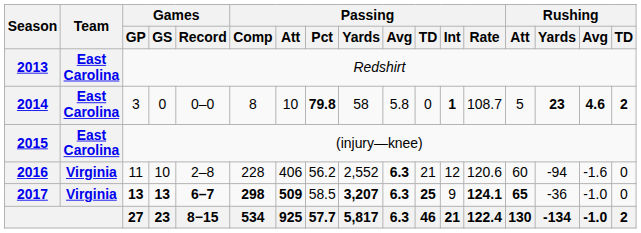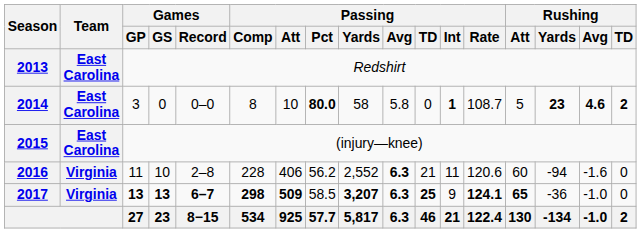 <table class="wikitable" style="text-align:center;">
 <tr>
 <th rowspan="2">Season</th>
 <th rowspan="2">Team</th>
 <th colspan="3">Games</th>
 <th colspan="8">Passing</th>
 <th colspan="4">Rushing</th>
 </tr>
 <tr>
 <th>GP</th>
 <th>GS</th>
 <th>Record</th>
 <th>Comp</th>
 <th>Att</th>
 <th>Pct</th>
 <th>Yards</th>
 <th>Avg</th>
 <th>TD</th>
 <th>Int</th>
 <th>Rate</th>
 <th>Att</th>
 <th>Yards</th>
 <th>Avg</th>
 <th>TD</th>
 </tr>
 <tr>
 <th><a href='#'>2013</a></th>
 <th><a href='#'>East Carolina</a></th>
 <td colspan="16"><em>Redshirt </em></td>
 </tr>
 <tr>
 <th><a href='#'>2014</a></th>
 <th><a href='#'>East Carolina</a></th>
 <td>3</td>
 <td>0</td>
 <td>0–0</td>
 <td>8</td>
 <td>10</td>
-<td><strong>79.8</strong></td>
+<td><strong>80.0</strong></td>
 <td>58</td>
 <td>5.8</td>
 <td>0</td>
 <td><strong>1</strong></td>
 <td>108.7</td>
 <td>5</td>
 <td><strong>23</strong></td>
 <td><strong>4.6</strong></td>
 <td><strong>2</strong></td>
 </tr>
 <tr>
 <th><a href='#'>2015</a></th>
 <th><a href='#'>East Carolina</a></th>
 <td colspan="15"> (injury—knee)</td>
 </tr>
 <tr>
 <th><a href='#'>2016</a></th>
 <th><a href='#'>Virginia</a></th>
 <td>11</td>
 <td>10</td>
 <td>2–8</td>
 <td>228</td>
 <td>406</td>
 <td>56.2</td>
 <td>2,552</td>
 <td><strong>6.3</strong></td>
 <td>21</td>
-<td>12</td>
+<td>11</td>
 <td>120.6</td>
 <td>60</td>
 <td>-94</td>
 <td>-1.6</td>
 <td>0</td>
 </tr>
 <tr>
 <th><a href='#'>2017</a></th>
 <th><a href='#'>Virginia</a></th>
 <td><strong>13</strong></td>
 <td><strong>13</strong></td>
 <td><strong>6–7</strong></td>
 <td><strong>298</strong></td>
 <td><strong>509</strong></td>
 <td>58.5</td>
 <td><strong>3,207</strong></td>
 <td><strong>6.3</strong></td>
 <td><strong>25</strong></td>
 <td>9</td>
 <td><strong>124.1</strong></td>
 <td><strong>65</strong></td>
 <td>-36</td>
 <td>-1.0</td>
 <td>0</td>
 </tr>
 <tr>
 <th colspan="2"></th>
 <th>27</th>
 <th>23</th>
 <th>8−15</th>
 <th>534</th>
 <th>925</th>
 <th>57.7</th>
 <th>5,817</th>
 <th>6.3</th>
 <th>46</th>
 <th>21</th>
 <th>122.4</th>
 <th>130</th>
 <th>-134</th>
 <th>-1.0</th>
 <th>2</th>
 </tr>
 </table>
